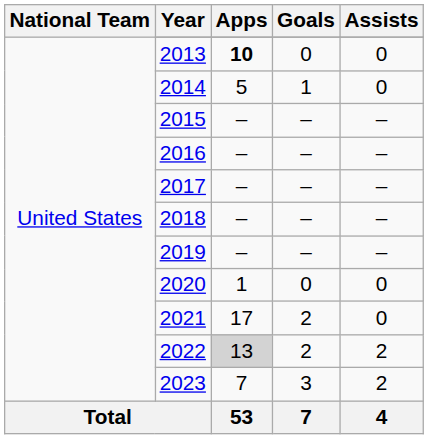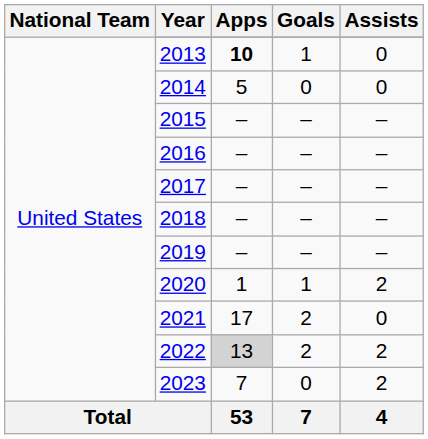 <table class="wikitable" style="text-align:center">
 <tr>
 <th>National Team</th>
 <th>Year</th>
 <th>Apps</th>
 <th>Goals</th>
 <th>Assists</th>
 </tr>
 <tr>
 <td rowspan=12><a href='#'>United States</a></td>
 </tr>
 <tr>
 <td><a href='#'>2013</a></td>
 <td><strong>10</strong></td>
-<td>0</td>
+<td>1</td>
 <td>0</td>
 </tr>
 <tr>
 <td><a href='#'>2014</a></td>
 <td>5</td>
-<td>1</td>
+<td>0</td>
 <td>0</td>
 </tr>
 <tr>
 <td><a href='#'>2015</a></td>
 <td>–</td>
 <td>–</td>
 <td>–</td>
 </tr>
 <tr>
 <td><a href='#'>2016</a></td>
 <td>–</td>
 <td>–</td>
 <td>–</td>
 </tr>
 <tr>
 <td><a href='#'>2017</a></td>
 <td>–</td>
 <td>–</td>
 <td>–</td>
 </tr>
 <tr>
 <td><a href='#'>2018</a></td>
 <td>–</td>
 <td>–</td>
 <td>–</td>
 </tr>
 <tr>
 <td><a href='#'>2019</a></td>
 <td>–</td>
 <td>–</td>
 <td>–</td>
 </tr>
 <tr>
 <td><a href='#'>2020</a></td>
 <td>1</td>
-<td>0</td>
-<td>0</td>
+<td>1</td>
+<td>2</td>
 </tr>
 <tr>
 <td><a href='#'>2021</a></td>
 <td>17</td>
 <td>2</td>
 <td>0</td>
 </tr>
 <tr>
 <td><a href='#'>2022</a></td>
 <td style="background: lightgrey;">13</td>
 <td>2</td>
 <td>2</td>
 </tr>
 <tr>
 <td><a href='#'>2023</a></td>
 <td>7</td>
-<td>3</td>
+<td>0</td>
 <td>2</td>
 </tr>
 <tr>
 <th colspan=2>Total</th>
 <th>53</th>
 <th>7</th>
 <th>4</th>
 </tr>
 </table>
